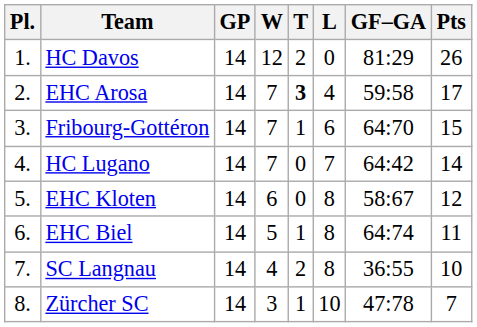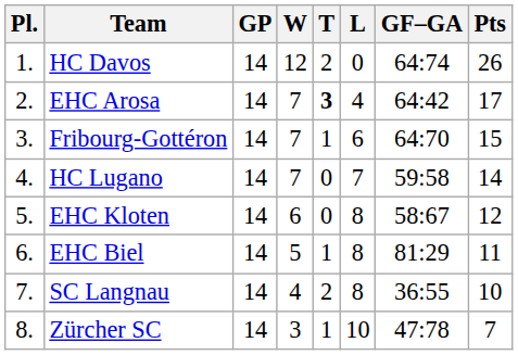 <table class="wikitable">
 <tr>
 <th>Pl.</th>
 <th>Team</th>
 <th>GP</th>
 <th>W</th>
 <th>T</th>
 <th>L</th>
 <th>GF–GA</th>
 <th>Pts</th>
 </tr>
 <tr align="center " bgcolor="#FFFFFF">
 <td>1.</td>
 <td align="left"><a href='#'>HC Davos</a></td>
 <td>14</td>
 <td>12</td>
 <td>2</td>
 <td>0</td>
-<td>81:29</td>
+<td>64:74</td>
 <td>26</td>
 </tr>
 <tr align="center "  bgcolor="#FFFFFF">
 <td>2.</td>
 <td align="left"><a href='#'>EHC Arosa</a></td>
 <td>14</td>
 <td>7</td>
 <td><strong>3</strong></td>
 <td>4</td>
-<td>59:58</td>
+<td>64:42</td>
 <td>17</td>
 </tr>
 <tr align="center "  bgcolor="#FFFFFF">
 <td>3.</td>
 <td align="left"><a href='#'>Fribourg-Gottéron</a></td>
 <td>14</td>
 <td>7</td>
 <td>1</td>
 <td>6</td>
 <td>64:70</td>
 <td>15</td>
 </tr>
 <tr align="center "  bgcolor="#FFFFFF">
 <td>4.</td>
 <td align="left"><a href='#'>HC Lugano</a></td>
 <td>14</td>
 <td>7</td>
 <td>0</td>
 <td>7</td>
-<td>64:42</td>
+<td>59:58</td>
 <td>14</td>
 </tr>
 <tr align="center " bgcolor="#FFFFFF">
 <td>5.</td>
 <td align="left"><a href='#'>EHC Kloten</a></td>
 <td>14</td>
 <td>6</td>
 <td>0</td>
 <td>8</td>
 <td>58:67</td>
 <td>12</td>
 </tr>
 <tr align="center "  bgcolor="#FFFFFF">
 <td>6.</td>
 <td align="left"><a href='#'>EHC Biel</a></td>
 <td>14</td>
 <td>5</td>
 <td>1</td>
 <td>8</td>
-<td>64:74</td>
+<td>81:29</td>
 <td>11</td>
 </tr>
 <tr align="center "  bgcolor="#FFFFFF">
 <td>7.</td>
 <td align="left"><a href='#'>SC Langnau</a></td>
 <td>14</td>
 <td>4</td>
 <td>2</td>
 <td>8</td>
 <td>36:55</td>
 <td>10</td>
 </tr>
 <tr align="center "  bgcolor="#FFFFFF">
 <td>8.</td>
 <td align="left"><a href='#'>Zürcher SC</a></td>
 <td>14</td>
 <td>3</td>
 <td>1</td>
 <td>10</td>
 <td>47:78</td>
 <td>7</td>
 </tr>
 </table>
